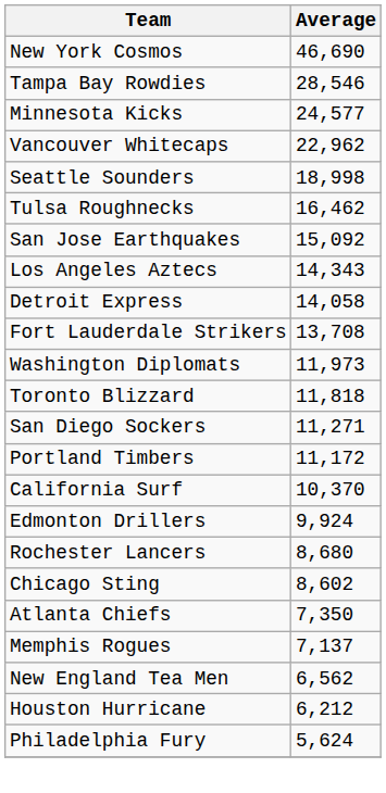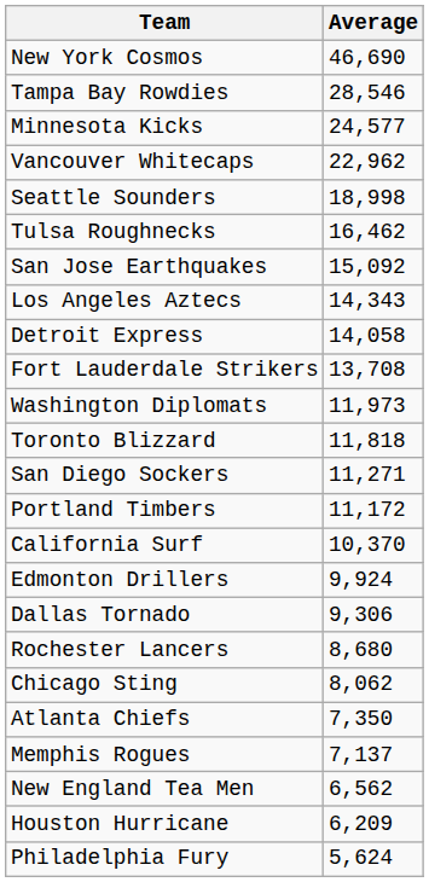 <table class="wikitable">
 <tr>
 <th>Team</th>
 <th>Average</th>
 </tr>
 <tr>
 <td>New York Cosmos</td>
 <td>46,690</td>
 </tr>
 <tr>
 <td>Tampa Bay Rowdies</td>
 <td>28,546</td>
 </tr>
 <tr>
 <td>Minnesota Kicks</td>
 <td>24,577</td>
 </tr>
 <tr>
 <td>Vancouver Whitecaps</td>
 <td>22,962</td>
 </tr>
 <tr>
 <td>Seattle Sounders</td>
 <td>18,998</td>
 </tr>
 <tr>
 <td>Tulsa Roughnecks</td>
 <td>16,462</td>
 </tr>
 <tr>
 <td>San Jose Earthquakes</td>
 <td>15,092</td>
 </tr>
 <tr>
 <td>Los Angeles Aztecs</td>
 <td>14,343</td>
 </tr>
 <tr>
 <td>Detroit Express</td>
 <td>14,058</td>
 </tr>
 <tr>
 <td>Fort Lauderdale Strikers</td>
 <td>13,708</td>
 </tr>
 <tr>
 <td>Washington Diplomats</td>
 <td>11,973</td>
 </tr>
 <tr>
 <td>Toronto Blizzard</td>
 <td>11,818</td>
 </tr>
 <tr>
 <td>San Diego Sockers</td>
 <td>11,271</td>
 </tr>
 <tr>
 <td>Portland Timbers</td>
 <td>11,172</td>
 </tr>
 <tr>
 <td>California Surf</td>
 <td>10,370</td>
 </tr>
 <tr>
 <td>Edmonton Drillers</td>
 <td>9,924</td>
 </tr>
 <tr>
+<td>Dallas Tornado</td>
+<td>9,306</td>
+</tr>
+<tr>
 <td>Rochester Lancers</td>
 <td>8,680</td>
 </tr>
 <tr>
 <td>Chicago Sting</td>
-<td>8,602</td>
+<td>8,062</td>
 </tr>
 <tr>
 <td>Atlanta Chiefs</td>
 <td>7,350</td>
 </tr>
 <tr>
 <td>Memphis Rogues</td>
 <td>7,137</td>
 </tr>
 <tr>
 <td>New England Tea Men</td>
 <td>6,562</td>
 </tr>
 <tr>
 <td>Houston Hurricane</td>
-<td>6,212</td>
+<td>6,209</td>
 </tr>
 <tr>
 <td>Philadelphia Fury</td>
 <td>5,624</td>
 </tr>
 <tr>
 </tr>
 </table>
